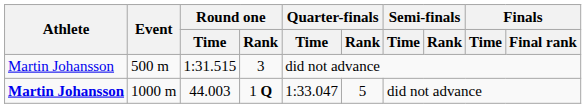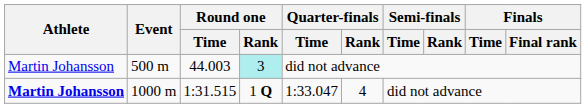 <table class="wikitable" style="font-size:90%">
 <tr>
 <th rowspan="2">Athlete</th>
 <th rowspan="2">Event</th>
 <th colspan="2">Round one</th>
 <th colspan="2">Quarter-finals</th>
 <th colspan="2">Semi-finals</th>
 <th colspan="2">Finals</th>
 </tr>
 <tr>
 <th>Time</th>
 <th>Rank</th>
 <th>Time</th>
 <th>Rank</th>
 <th>Time</th>
 <th>Rank</th>
 <th>Time</th>
 <th>Final rank</th>
 </tr>
 <tr>
 <td><a href='#'>Martin Johansson</a></td>
 <td>500 m</td>
-<td align="center">1:31.515</td>
-<td align="center">3</td>
+<td align="center">44.003</td>
+<td align="center" style="background: paleturquoise;">3</td>
 <td colspan="6">did not advance</td>
 </tr>
 <tr>
 <td><strong><a href='#'>Martin Johansson</a></strong></td>
 <td>1000 m</td>
-<td align="center">44.003</td>
+<td align="center">1:31.515</td>
 <td align="center">1 <strong>Q</strong></td>
 <td align="center">1:33.047</td>
-<td align="center">5</td>
+<td align="center">4</td>
 <td colspan="4">did not advance</td>
 </tr>
 </table>
